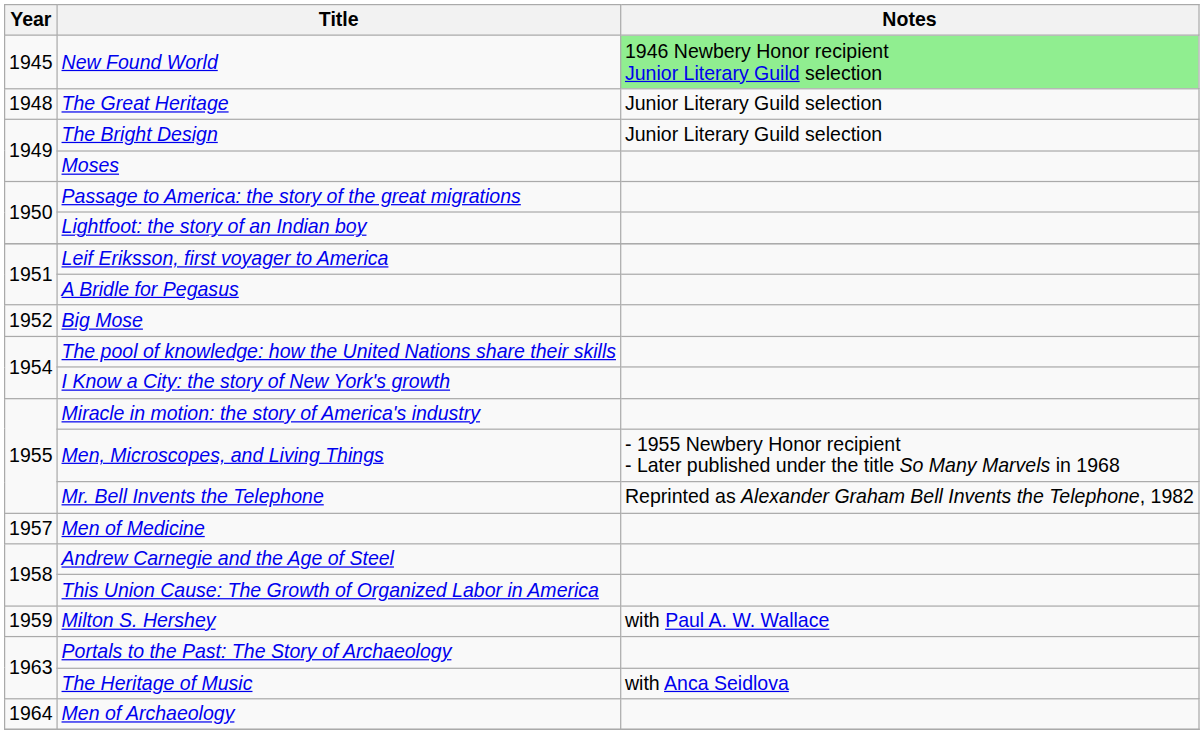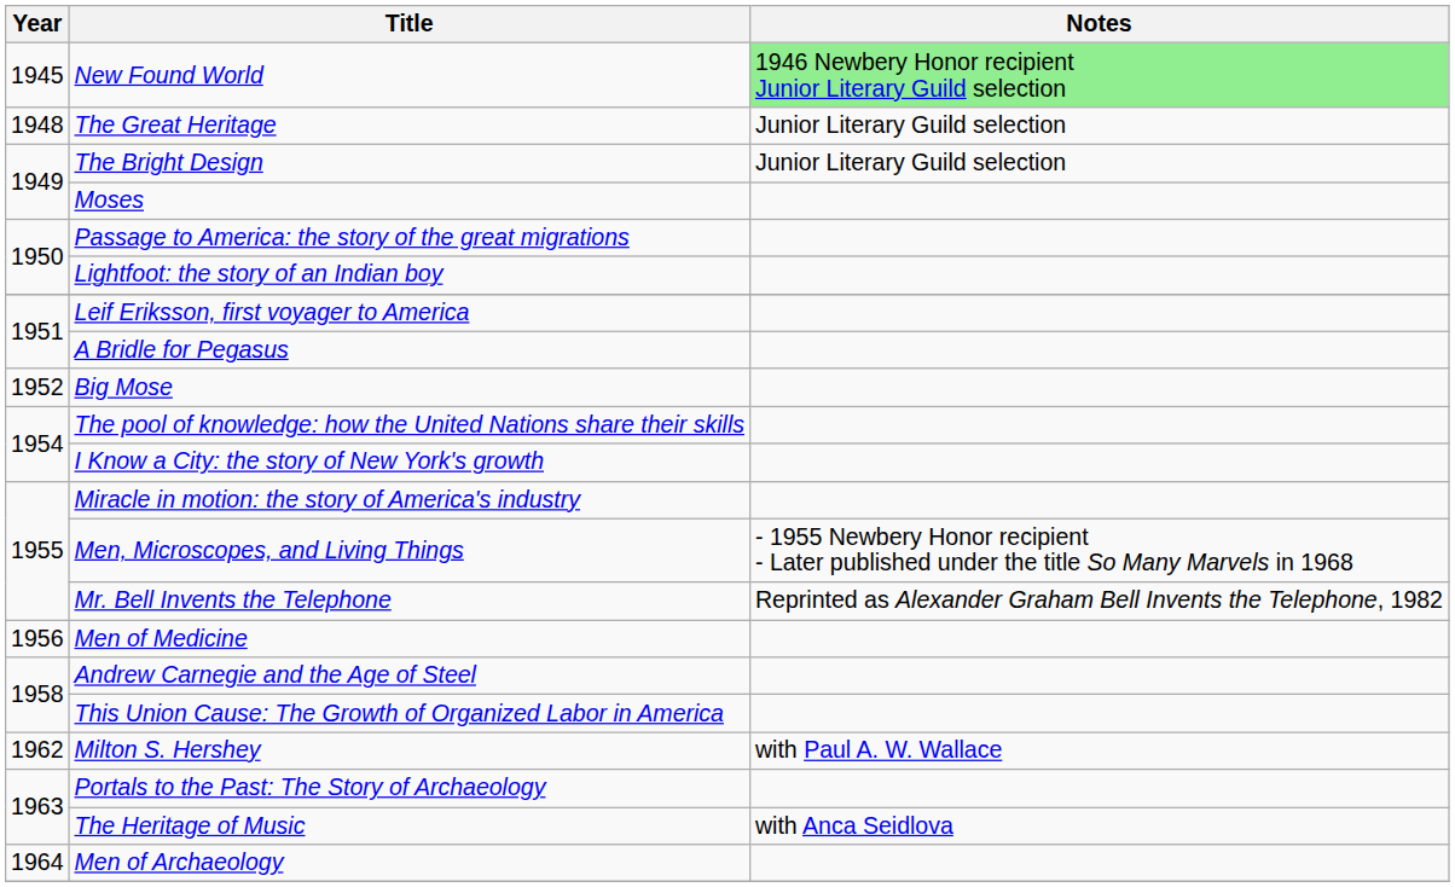 <table class="wikitable">
 <tr>
 <th>Year</th>
 <th>Title</th>
 <th>Notes</th>
 </tr>
 <tr>
 <td>1945</td>
 <td><em><a href='#'>New Found World</a></em></td>
 <td style="background: lightgreen;">1946 Newbery Honor recipient<br><a href='#'>Junior Literary Guild</a> selection</td>
 </tr>
 <tr>
 <td>1948</td>
 <td><em><a href='#'>The Great Heritage</a></em></td>
 <td>Junior Literary Guild selection</td>
 </tr>
 <tr>
 <td rowspan="2">1949</td>
 <td><em><a href='#'>The Bright Design</a></em></td>
 <td>Junior Literary Guild selection</td>
 </tr>
 <tr>
 <td><em><a href='#'>Moses</a></em></td>
 <td></td>
 </tr>
 <tr>
 <td rowspan="2">1950</td>
 <td><em><a href='#'>Passage to America: the story of the great migrations</a></em></td>
 <td></td>
 </tr>
 <tr>
 <td><em><a href='#'>Lightfoot: the story of an Indian boy</a></em></td>
 <td></td>
 </tr>
 <tr>
 </tr>
 <tr>
 <td rowspan="2">1951</td>
 <td><em><a href='#'>Leif Eriksson, first voyager to America</a></em></td>
 <td></td>
 </tr>
 <tr>
 <td><em><a href='#'>A Bridle for Pegasus</a></em></td>
 <td></td>
 </tr>
 <tr>
 <td>1952</td>
 <td><em><a href='#'>Big Mose</a></em></td>
 <td></td>
 </tr>
 <tr>
 <td rowspan="2">1954</td>
 <td><em><a href='#'>The pool of knowledge: how the United Nations share their skills</a></em></td>
 <td></td>
 </tr>
 <tr>
 <td><em><a href='#'>I Know a City: the story of New York's growth</a></em></td>
 <td></td>
 </tr>
 <tr>
 <td rowspan="3">1955</td>
 <td><em><a href='#'>Miracle in motion: the story of America's industry</a></em></td>
 <td></td>
 </tr>
 <tr>
 <td><em><a href='#'>Men, Microscopes, and Living Things</a></em></td>
 <td>- 1955 Newbery Honor recipient <br>- Later published under the title <em>So Many Marvels</em> in 1968</td>
 </tr>
 <tr>
 <td><em><a href='#'>Mr. Bell Invents the Telephone</a></em></td>
 <td>Reprinted as <em>Alexander Graham Bell Invents the Telephone</em>, 1982 </td>
 </tr>
 <tr>
-<td>1957</td>
+<td>1956</td>
 <td><em><a href='#'>Men of Medicine</a></em></td>
 <td></td>
 </tr>
 <tr>
 <td rowspan="2">1958</td>
 <td><em><a href='#'>Andrew Carnegie and the Age of Steel</a></em></td>
 <td></td>
 </tr>
 <tr>
 <td><em><a href='#'>This Union Cause: The Growth of Organized Labor in America</a></em></td>
 <td></td>
 </tr>
 <tr>
-<td>1959</td>
+<td>1962</td>
 <td><em><a href='#'>Milton S. Hershey</a></em></td>
 <td>with <a href='#'>Paul A. W. Wallace</a></td>
 </tr>
 <tr>
 <td rowspan="2">1963</td>
 <td><em><a href='#'>Portals to the Past: The Story of Archaeology</a></em></td>
 <td></td>
 </tr>
 <tr>
 <td><em><a href='#'>The Heritage of Music</a></em></td>
 <td>with <a href='#'>Anca Seidlova</a></td>
 </tr>
 <tr>
 <td>1964</td>
 <td><em><a href='#'>Men of Archaeology</a></em></td>
 <td></td>
 </tr>
 <tr>
 </tr>
 </table>
